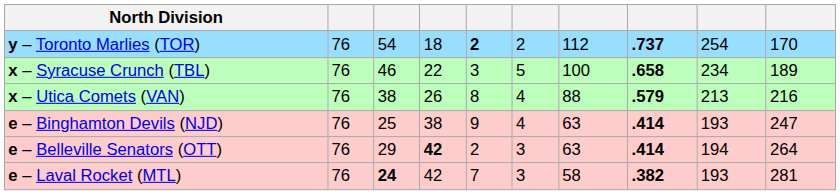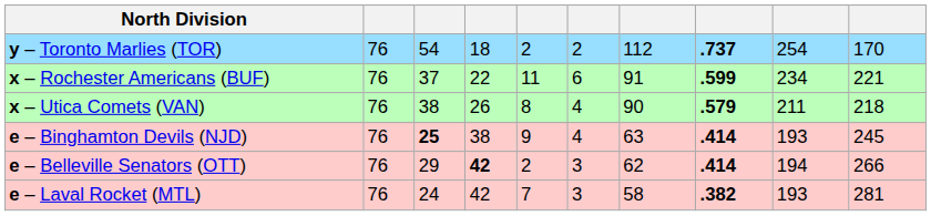 <table class="wikitable" style="width:50em">
 <tr bgcolor="#DDDDFF">
 <th width="35%">North Division</th>
 <th width="5%"></th>
 <th width="5%"></th>
 <th width="5%"></th>
 <th width="5%"></th>
 <th width="5%"></th>
 <th width="7.5%"></th>
 <th width="7.5%"></th>
 <th width="7.5%"></th>
 <th width="7.5%"></th>
 </tr>
 <tr bgcolor=#97DEFF>
 <td><strong>y</strong> – <a href='#'>Toronto Marlies</a> (<a href='#'>TOR</a>)</td>
 <td>76</td>
 <td>54</td>
 <td>18</td>
-<td><strong>2</strong></td>
+<td>2</td>
 <td>2</td>
 <td>112</td>
 <td><strong>.737</strong></td>
 <td>254</td>
 <td>170</td>
 </tr>
 <tr bgcolor=#bbffbb>
-<td><strong>x</strong> – <a href='#'>Syracuse Crunch</a> (<a href='#'>TBL</a>)</td>
+<td><strong>x</strong> – <a href='#'>Rochester Americans</a> (<a href='#'>BUF</a>)</td>
 <td>76</td>
-<td>46</td>
+<td>37</td>
 <td>22</td>
-<td>3</td>
-<td>5</td>
-<td>100</td>
-<td><strong>.658</strong></td>
+<td>11</td>
+<td>6</td>
+<td>91</td>
+<td><strong>.599</strong></td>
 <td>234</td>
-<td>189</td>
+<td>221</td>
 </tr>
 <tr bgcolor=#bbffbb>
 <td><strong>x</strong> – <a href='#'>Utica Comets</a> (<a href='#'>VAN</a>)</td>
 <td>76</td>
 <td>38</td>
 <td>26</td>
 <td>8</td>
 <td>4</td>
-<td>88</td>
+<td>90</td>
 <td><strong>.579</strong></td>
-<td>213</td>
-<td>216</td>
+<td>211</td>
+<td>218</td>
 </tr>
 <tr bgcolor=#ffcccc>
 <td><strong>e</strong> – <a href='#'>Binghamton Devils</a> (<a href='#'>NJD</a>)</td>
 <td>76</td>
-<td>25</td>
+<td><strong>25</strong></td>
 <td>38</td>
 <td>9</td>
 <td>4</td>
 <td>63</td>
 <td><strong>.414</strong></td>
 <td>193</td>
-<td>247</td>
+<td>245</td>
 </tr>
 <tr bgcolor=#ffcccc>
 <td><strong>e</strong> – <a href='#'>Belleville Senators</a> (<a href='#'>OTT</a>)</td>
 <td>76</td>
 <td>29</td>
 <td><strong>42</strong></td>
 <td>2</td>
 <td>3</td>
-<td>63</td>
+<td>62</td>
 <td><strong>.414</strong></td>
 <td>194</td>
-<td>264</td>
+<td>266</td>
 </tr>
 <tr bgcolor=#ffcccc>
 <td><strong>e</strong> – <a href='#'>Laval Rocket</a> (<a href='#'>MTL</a>)</td>
 <td>76</td>
-<td><strong>24</strong></td>
+<td>24</td>
 <td>42</td>
 <td>7</td>
 <td>3</td>
 <td>58</td>
 <td><strong>.382</strong></td>
 <td>193</td>
 <td>281</td>
 </tr>
 </table>
